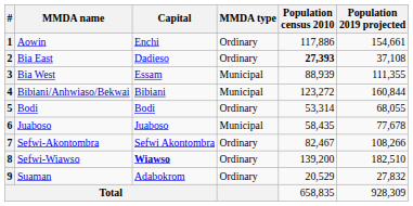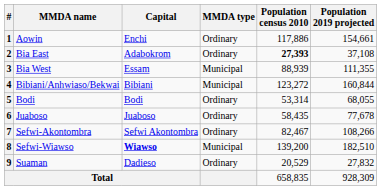 <table class="wikitable sortable">
 <tr>
 <th>#</th>
 <th>MMDA name</th>
 <th>Capital</th>
 <th>MMDA type</th>
 <th>Population<br>census 2010</th>
 <th>Population<br>2019 projected</th>
 </tr>
 <tr>
 <th>1</th>
 <td><a href='#'>Aowin</a></td>
 <td><a href='#'>Enchi</a></td>
 <td>Ordinary</td>
 <td align="right">117,886</td>
 <td align="right">154,661</td>
 </tr>
 <tr>
 <th>2</th>
 <td><a href='#'>Bia East</a></td>
-<td><a href='#'>Dadieso</a></td>
+<td><a href='#'>Adabokrom</a></td>
 <td>Ordinary</td>
 <td align="right"><strong>27,393</strong></td>
 <td align="right">37,108</td>
 </tr>
 <tr>
 <th>3</th>
 <td><a href='#'>Bia West</a></td>
 <td><a href='#'>Essam</a></td>
 <td>Municipal</td>
 <td align="right">88,939</td>
 <td align="right">111,355</td>
 </tr>
 <tr>
 <th>4</th>
 <td><a href='#'>Bibiani/Anhwiaso/Bekwai</a></td>
 <td><a href='#'>Bibiani</a></td>
 <td>Municipal</td>
 <td align="right">123,272</td>
 <td align="right">160,844</td>
 </tr>
 <tr>
 <th>5</th>
 <td><a href='#'>Bodi</a></td>
 <td><a href='#'>Bodi</a></td>
 <td>Ordinary</td>
 <td align="right">53,314</td>
 <td align="right">68,055</td>
 </tr>
 <tr>
 <th>6</th>
 <td><a href='#'>Juaboso</a></td>
 <td><a href='#'>Juaboso</a></td>
-<td>Municipal</td>
+<td>Ordinary</td>
 <td align="right">58,435</td>
 <td align="right">77,678</td>
 </tr>
 <tr>
 <th>7</th>
 <td><a href='#'>Sefwi-Akontombra</a></td>
 <td><a href='#'>Sefwi Akontombra</a></td>
 <td>Ordinary</td>
 <td align="right">82,467</td>
 <td align="right">108,266</td>
 </tr>
 <tr>
 <th>8</th>
 <td><a href='#'>Sefwi-Wiawso</a></td>
 <td><strong><a href='#'>Wiawso</a></strong></td>
-<td>Ordinary</td>
+<td>Municipal</td>
 <td align="right">139,200</td>
 <td align="right">182,510</td>
 </tr>
 <tr>
 <th>9</th>
 <td><a href='#'>Suaman</a></td>
-<td><a href='#'>Adabokrom</a></td>
+<td><a href='#'>Dadieso</a></td>
 <td>Ordinary</td>
 <td align="right">20,529</td>
 <td align="right">27,832</td>
 </tr>
 <tr>
 <th colspan="3">Total</th>
 <th></th>
 <td align="right">658,835</td>
 <td align="right">928,309</td>
 </tr>
 </table>
